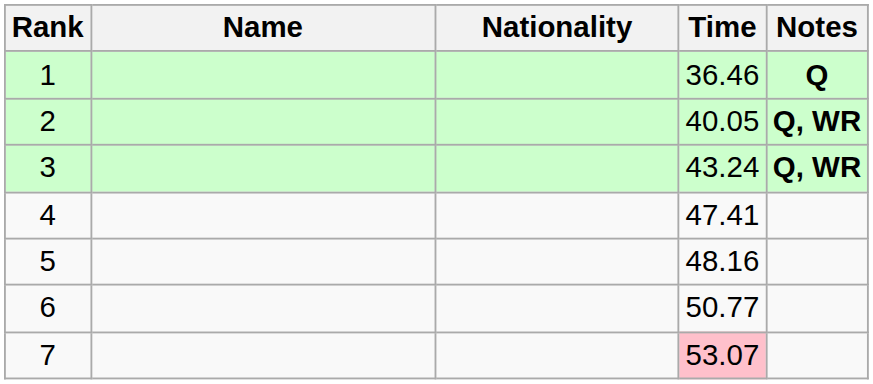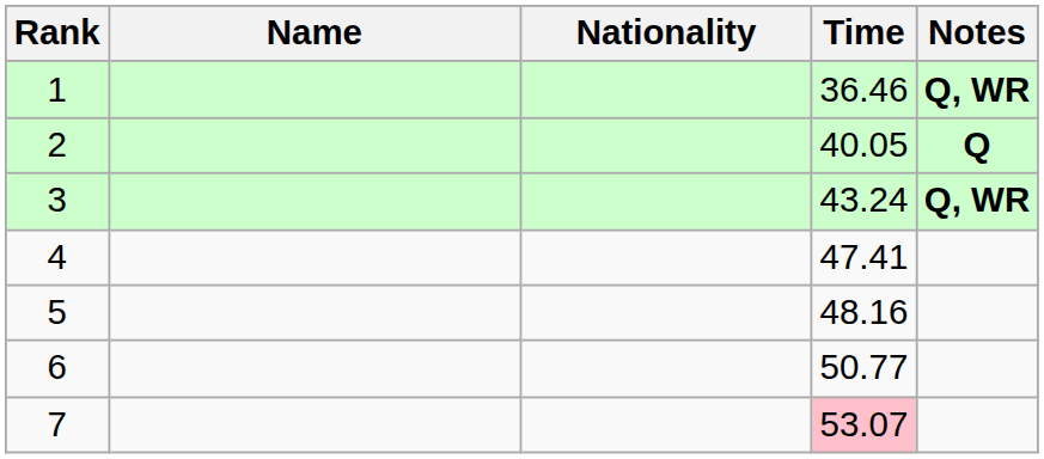 <table class="wikitable sortable" style="text-align:center">
 <tr>
 <th>Rank</th>
 <th style="width:180px">Name</th>
 <th style="width:125px">Nationality</th>
 <th>Time</th>
 <th>Notes</th>
 </tr>
 <tr style="background:#cfc;">
 <td>1</td>
 <td style="text-align:left;"></td>
 <td style="text-align:left;"></td>
 <td>36.46</td>
-<td><strong>Q</strong></td>
+<td><strong>Q, WR</strong></td>
 </tr>
 <tr style="background:#cfc;">
 <td>2</td>
 <td style="text-align:left;"></td>
 <td style="text-align:left;"></td>
 <td>40.05</td>
-<td><strong>Q, WR</strong></td>
+<td><strong>Q</strong></td>
 </tr>
 <tr style="background:#cfc;">
 <td>3</td>
 <td style="text-align:left;"></td>
 <td style="text-align:left;"></td>
 <td>43.24</td>
 <td><strong>Q, WR</strong></td>
 </tr>
 <tr>
 <td>4</td>
 <td style="text-align:left;"></td>
 <td style="text-align:left;"></td>
 <td>47.41</td>
 <td></td>
 </tr>
 <tr>
 <td>5</td>
 <td style="text-align:left;"></td>
 <td style="text-align:left;"></td>
 <td>48.16</td>
 <td></td>
 </tr>
 <tr>
 <td>6</td>
 <td style="text-align:left;"></td>
 <td style="text-align:left;"></td>
 <td>50.77</td>
 <td></td>
 </tr>
 <tr>
 <td>7</td>
 <td style="text-align:left;"></td>
 <td style="text-align:left;"></td>
 <td style="background: pink;">53.07</td>
 <td></td>
 </tr>
 </table>
